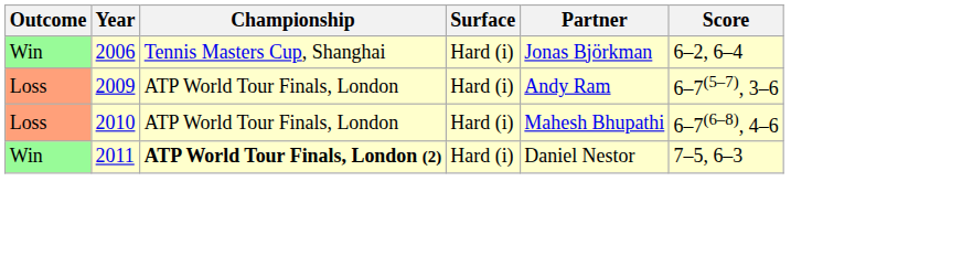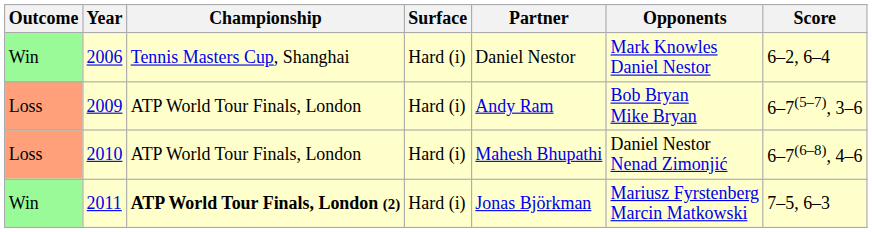 <table class="sortable wikitable">
 <tr>
 <th>Outcome</th>
 <th>Year</th>
 <th>Championship</th>
 <th>Surface</th>
 <th>Partner</th>
+<th>Opponents</th>
 <th class="unsortable">Score</th>
 </tr>
 <tr bgcolor=#ffffcc>
 <td bgcolor=98FB98>Win</td>
 <td><a href='#'>2006</a></td>
 <td><a href='#'>Tennis Masters Cup</a>, Shanghai</td>
 <td>Hard (i)</td>
-<td> <a href='#'>Jonas Björkman</a></td>
+<td> Daniel Nestor</td>
+<td> <a href='#'>Mark Knowles</a><br> <a href='#'>Daniel Nestor</a></td>
 <td>6–2, 6–4</td>
 </tr>
 <tr bgcolor=#ffffcc>
 <td bgcolor=FFA07A>Loss</td>
 <td><a href='#'>2009</a></td>
 <td>ATP World Tour Finals, London</td>
 <td>Hard (i)</td>
 <td> <a href='#'>Andy Ram</a></td>
+<td> <a href='#'>Bob Bryan</a><br> <a href='#'>Mike Bryan</a></td>
 <td>6–7<sup>(5–7)</sup>, 3–6</td>
 </tr>
 <tr bgcolor=#ffffcc>
 <td bgcolor=FFA07A>Loss</td>
 <td><a href='#'>2010</a></td>
 <td>ATP World Tour Finals, London</td>
 <td>Hard (i)</td>
 <td> <a href='#'>Mahesh Bhupathi</a></td>
+<td> Daniel Nestor<br> <a href='#'>Nenad Zimonjić</a></td>
 <td>6–7<sup>(6–8)</sup>, 4–6</td>
 </tr>
 <tr bgcolor=#ffffcc>
 <td bgcolor=98FB98>Win</td>
 <td><a href='#'>2011</a></td>
 <td><strong>ATP World Tour Finals, London <small>(2)</small></strong></td>
 <td>Hard (i)</td>
-<td> Daniel Nestor</td>
+<td> <a href='#'>Jonas Björkman</a></td>
+<td> <a href='#'>Mariusz Fyrstenberg</a><br> <a href='#'>Marcin Matkowski</a></td>
 <td>7–5, 6–3</td>
 </tr>
 </table>
